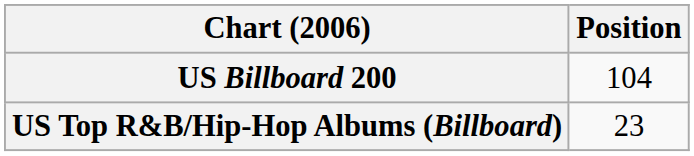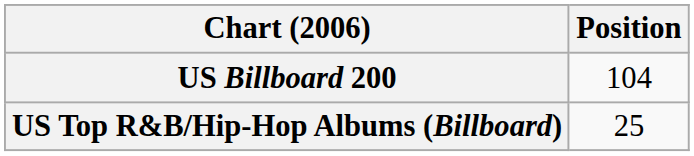 <table class="wikitable sortable plainrowheaders" style="text-align:center">
 <tr>
 <th>Chart (2006)</th>
 <th>Position</th>
 </tr>
 <tr>
 <th scope="row">US <em>Billboard</em> 200</th>
 <td>104</td>
 </tr>
 <tr>
 <th scope="row">US Top R&B/Hip-Hop Albums (<em>Billboard</em>)</th>
-<td>23</td>
+<td>25</td>
 </tr>
 </table>
